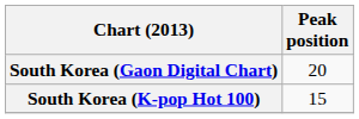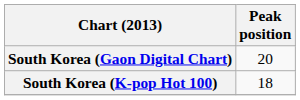 <table class="wikitable sortable plainrowheaders" style="text-align:center;">
 <tr>
 <th>Chart (2013)</th>
 <th>Peak<br>position</th>
 </tr>
 <tr>
 <th scope="row">South Korea (<a href='#'>Gaon Digital Chart</a>)</th>
 <td>20</td>
 </tr>
 <tr>
 <th scope="row">South Korea (<a href='#'>K-pop Hot 100</a>)</th>
-<td>15</td>
+<td>18</td>
 </tr>
 <tr>
 </tr>
 </table>
